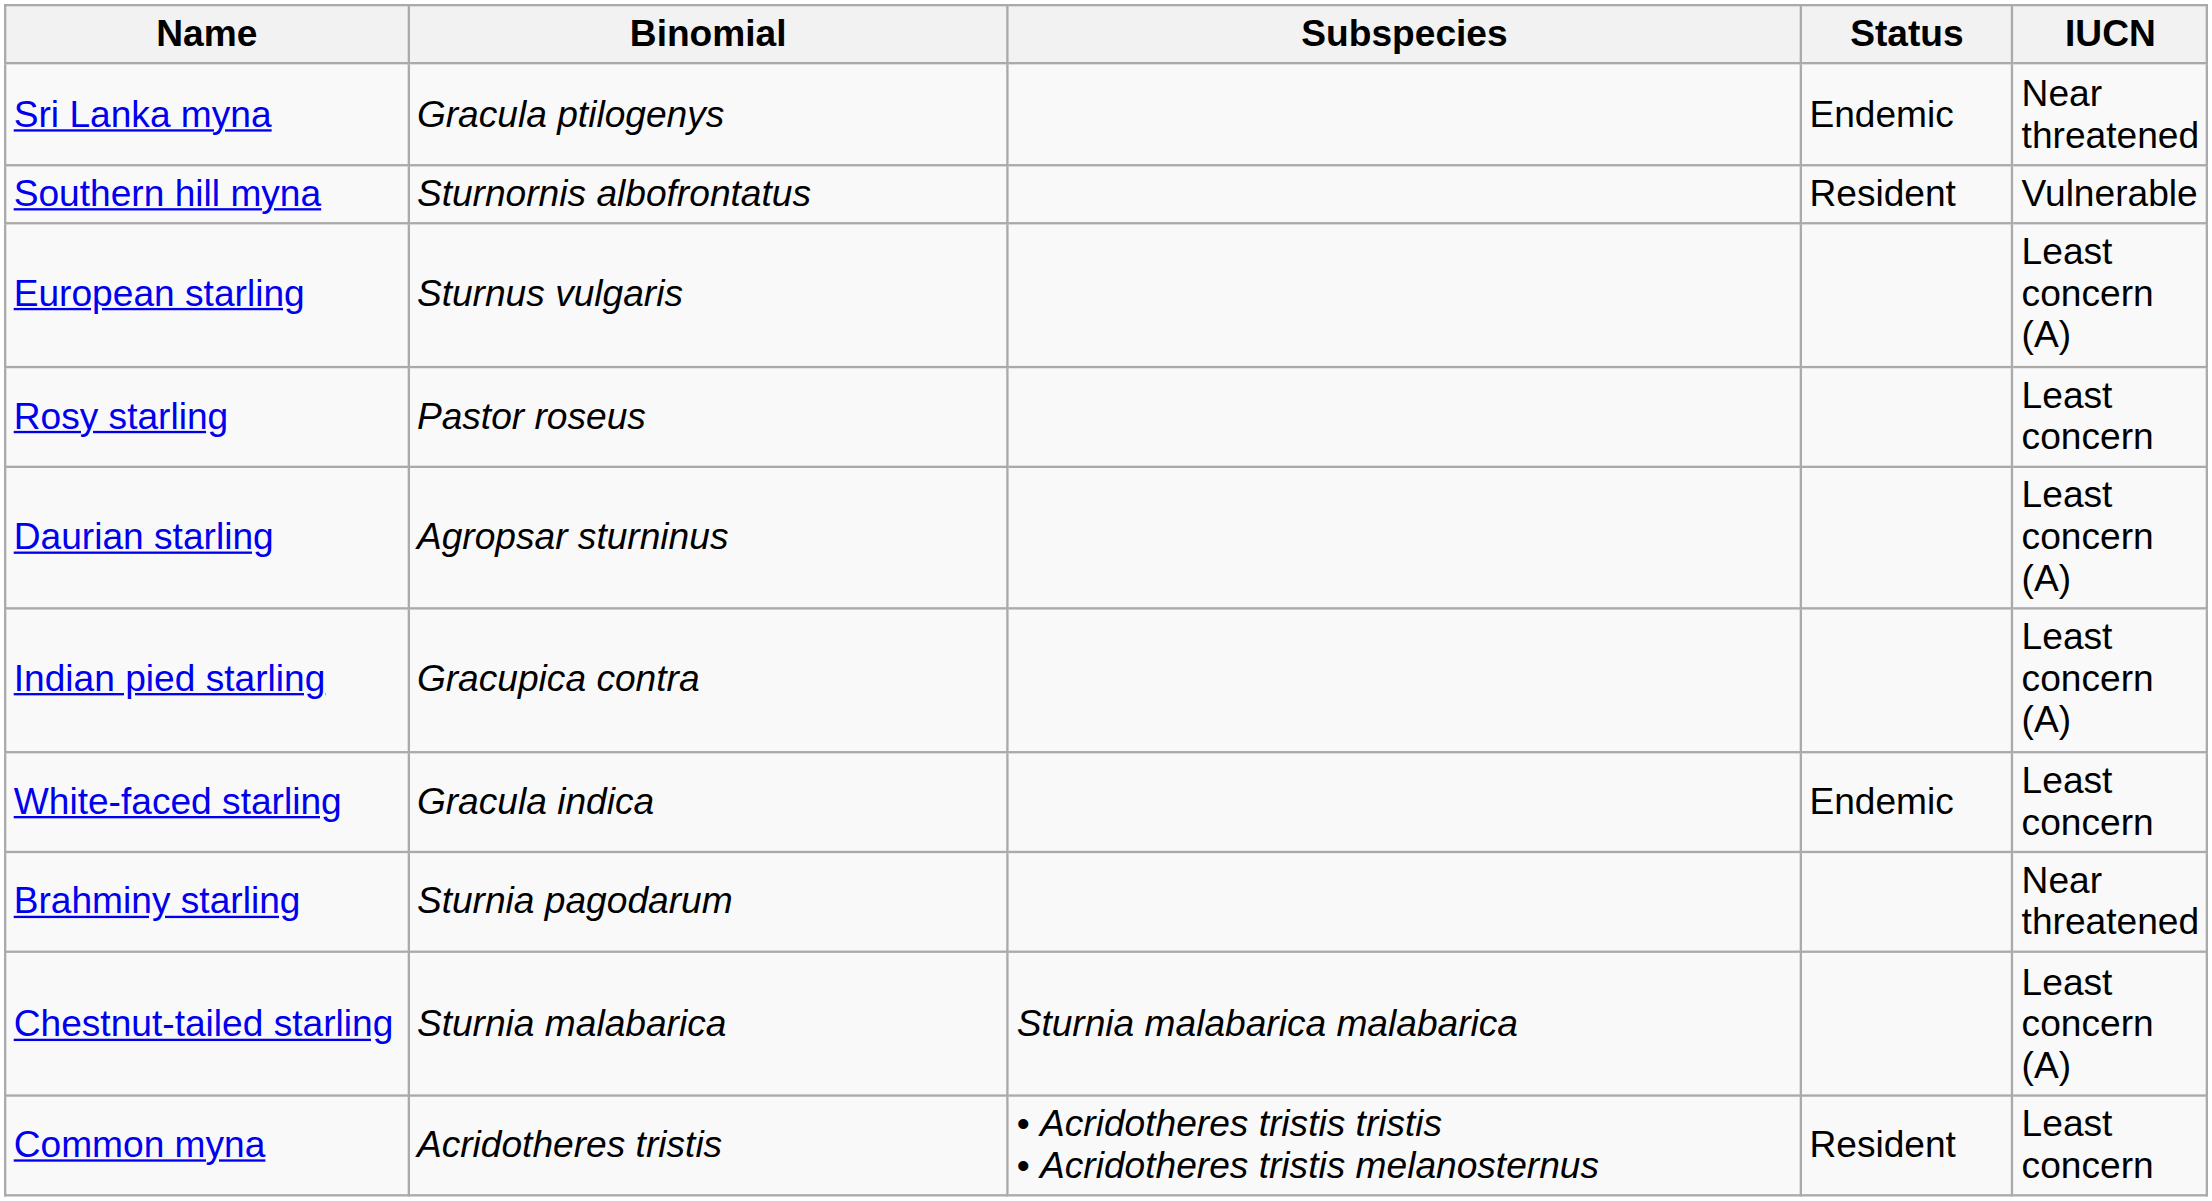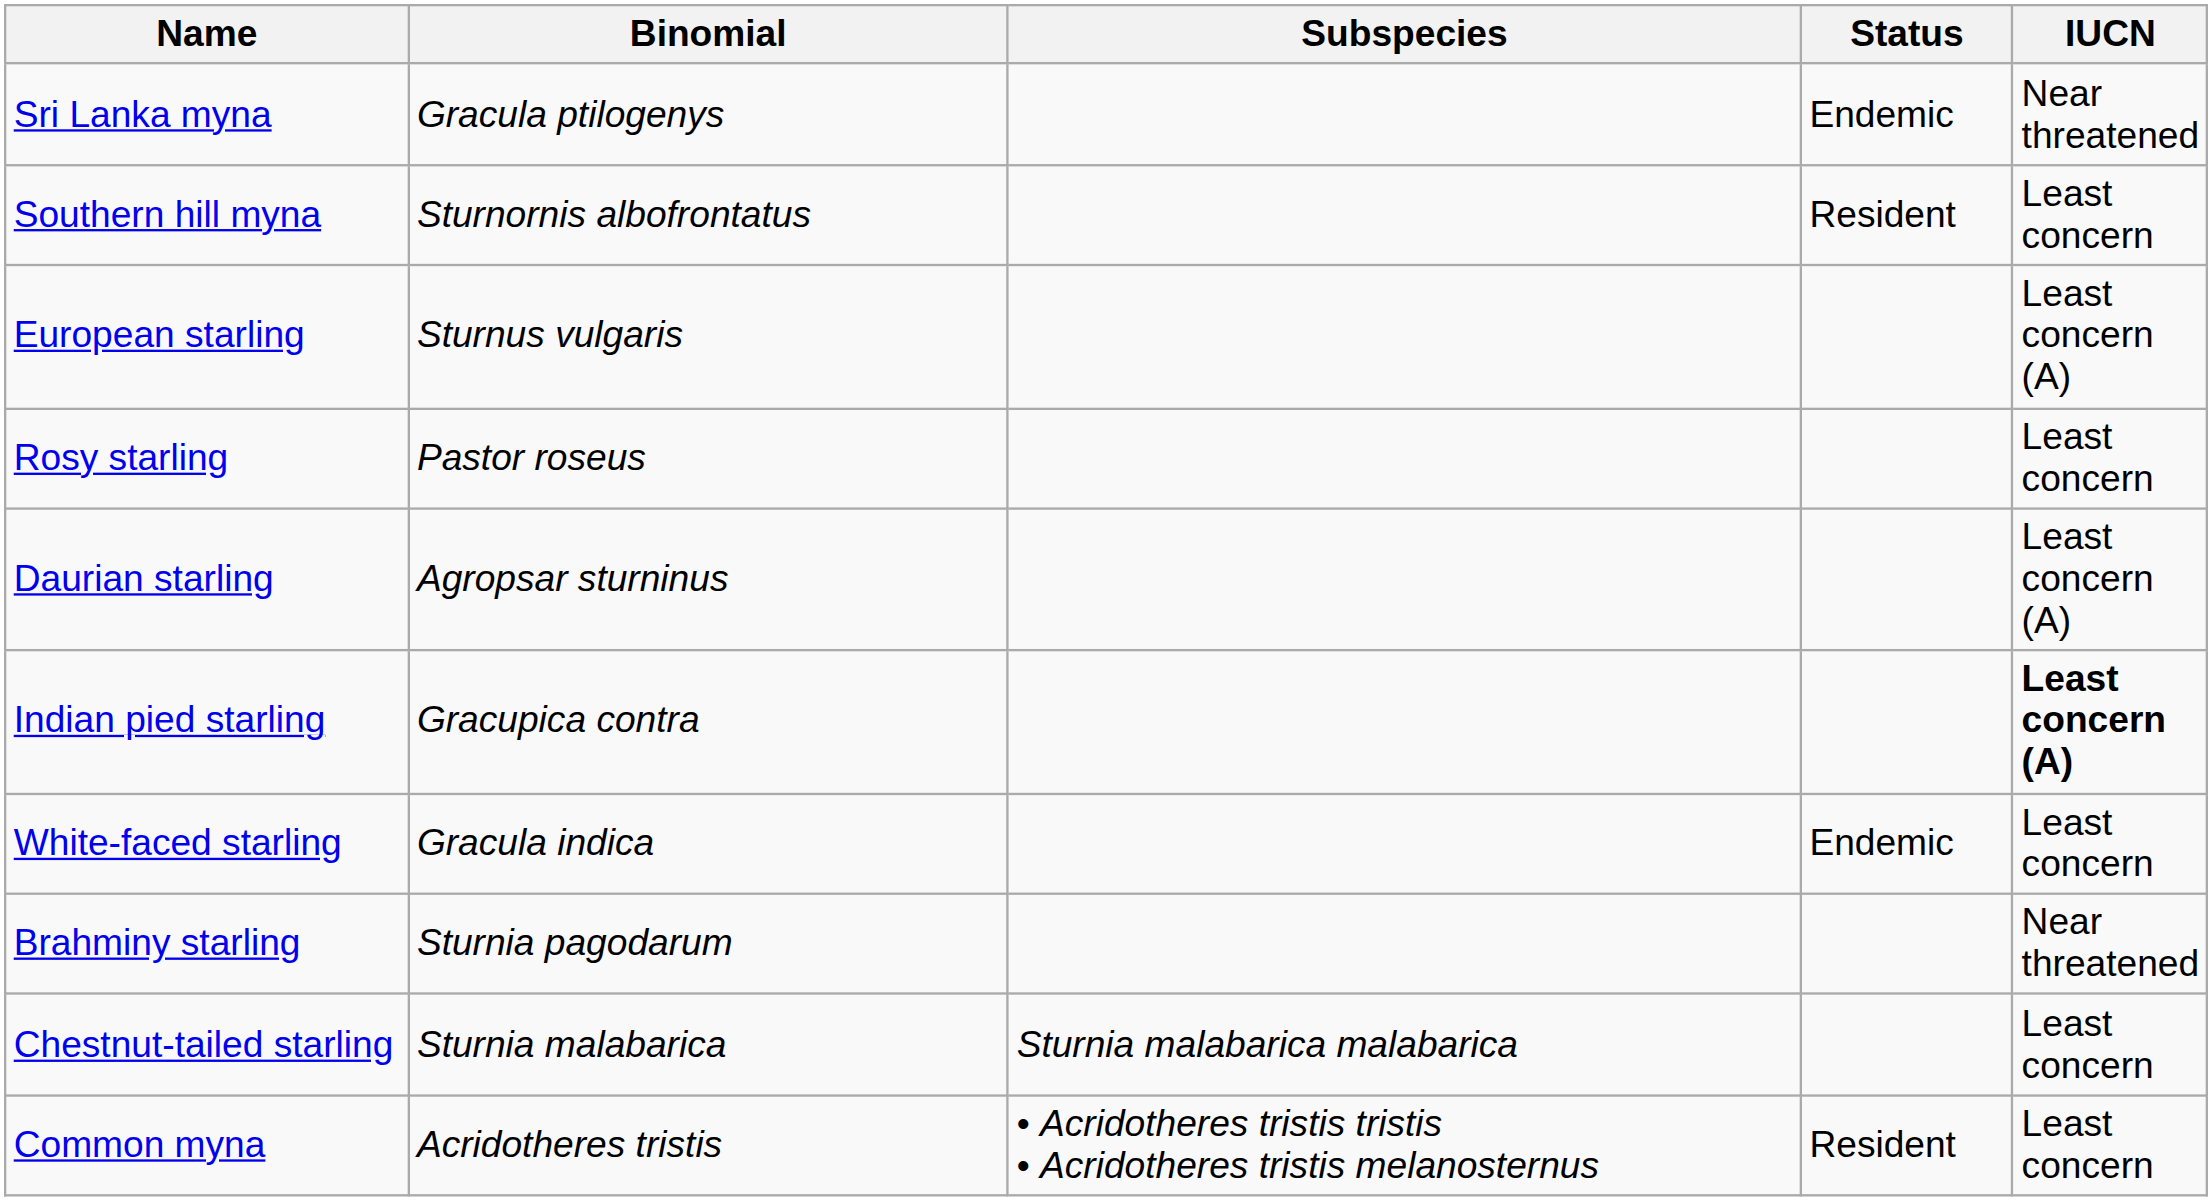 <table width=60% class="wikitable">
 <tr>
 <th width=20%>Name</th>
 <th width=30%>Binomial</th>
 <th width=40%>Subspecies</th>
 <th width=30%>Status</th>
 <th width=30%>IUCN</th>
 </tr>
 <tr>
 <td><a href='#'>Sri Lanka myna</a><br></td>
 <td><em>Gracula ptilogenys</em></td>
 <td></td>
 <td>Endemic</td>
 <td>Near threatened</td>
 </tr>
 <tr>
 <td><a href='#'>Southern hill myna</a><br></td>
 <td><em>Sturnornis albofrontatus</em></td>
 <td></td>
 <td>Resident</td>
-<td>Vulnerable</td>
+<td>Least concern</td>
 </tr>
 <tr>
 <td><a href='#'>European starling</a><br></td>
 <td><em>Sturnus vulgaris</em></td>
 <td></td>
 <td></td>
 <td>Least concern<br>(A)</td>
 </tr>
 <tr>
 <td><a href='#'>Rosy starling</a><br></td>
 <td><em>Pastor roseus</em></td>
 <td></td>
 <td></td>
 <td>Least concern</td>
 </tr>
 <tr>
 <td><a href='#'>Daurian starling</a><br></td>
 <td><em>Agropsar sturninus</em></td>
 <td></td>
 <td></td>
 <td>Least concern<br>(A)</td>
 </tr>
 <tr>
 <td><a href='#'>Indian pied starling</a><br></td>
 <td><em>Gracupica contra</em></td>
 <td></td>
 <td></td>
-<td>Least concern<br>(A)</td>
+<td><strong>Least concern<br>(A)</strong></td>
 </tr>
 <tr>
 <td><a href='#'>White-faced starling</a><br></td>
 <td><em>Gracula indica</em></td>
 <td></td>
 <td>Endemic</td>
 <td>Least concern</td>
 </tr>
 <tr>
 <td><a href='#'>Brahminy starling</a><br></td>
 <td><em>Sturnia pagodarum</em></td>
 <td></td>
 <td></td>
 <td>Near threatened</td>
 </tr>
 <tr>
 <td><a href='#'>Chestnut-tailed starling</a><br></td>
 <td><em>Sturnia malabarica</em></td>
 <td><em>Sturnia malabarica malabarica</em></td>
 <td></td>
-<td>Least concern<br>(A)</td>
+<td>Least concern</td>
 </tr>
 <tr>
 <td><a href='#'>Common myna</a><br></td>
 <td><em>Acridotheres tristis</em></td>
 <td>• <em>Acridotheres tristis tristis</em><br>• <em>Acridotheres tristis melanosternus</em></td>
 <td>Resident</td>
 <td>Least concern</td>
 </tr>
 </table>
